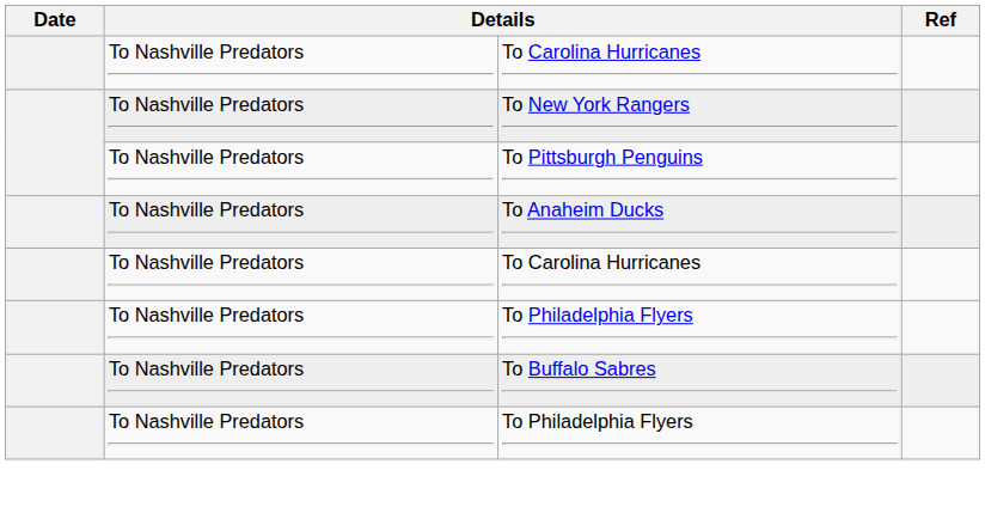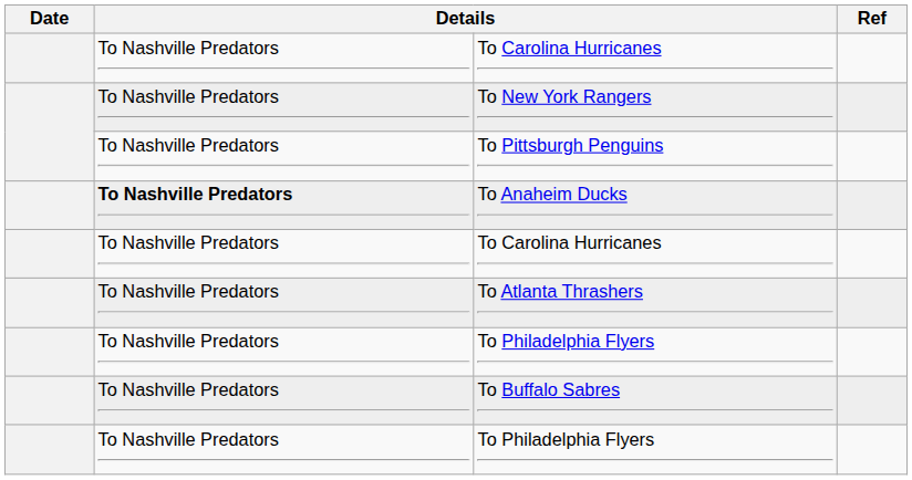 <table class="wikitable plainrowheaders" style="width: 50em;">
 <tr>
 <th scope="col">Date</th>
 <th scope="col" colspan="2">Details</th>
 <th scope="col">Ref</th>
 </tr>
 <tr>
 <th scope="row"></th>
 <td valign="top">To Nashville Predators <hr></td>
 <td valign="top">To <a href='#'>Carolina Hurricanes</a> <hr></td>
 <td></td>
 </tr>
 <tr bgcolor="#eeeeee">
 <th scope="row" rowspan=2></th>
 <td valign="top">To Nashville Predators <hr></td>
 <td valign="top">To <a href='#'>New York Rangers</a> <hr></td>
 <td></td>
 </tr>
 <tr>
 <td valign="top">To Nashville Predators <hr></td>
 <td valign="top">To <a href='#'>Pittsburgh Penguins</a> <hr></td>
 <td></td>
 </tr>
 <tr bgcolor="#eeeeee">
 <th scope="row"></th>
-<td valign="top">To Nashville Predators <hr></td>
+<td valign="top"><strong>To Nashville Predators <hr></strong></td>
 <td valign="top">To <a href='#'>Anaheim Ducks</a> <hr></td>
 <td></td>
 </tr>
 <tr>
 <th scope="row"></th>
 <td valign="top">To Nashville Predators <hr></td>
 <td valign="top">To Carolina Hurricanes <hr></td>
+<td></td>
+</tr>
+<tr bgcolor="#eeeeee">
+<th scope="row"></th>
+<td valign="top">To Nashville Predators <hr></td>
+<td valign="top">To <a href='#'>Atlanta Thrashers</a> <hr></td>
 <td></td>
 </tr>
 <tr>
 <th scope="row"></th>
 <td valign="top">To Nashville Predators <hr></td>
 <td valign="top">To <a href='#'>Philadelphia Flyers</a> <hr></td>
 <td></td>
 </tr>
 <tr bgcolor="#eeeeee">
 <th scope="row"></th>
 <td valign="top">To Nashville Predators <hr></td>
 <td valign="top">To <a href='#'>Buffalo Sabres</a><hr></td>
 <td></td>
 </tr>
 <tr>
 <th scope="row"></th>
 <td valign="top">To Nashville Predators <hr></td>
 <td valign="top">To Philadelphia Flyers <hr></td>
 <td></td>
 </tr>
 </table>
